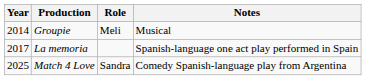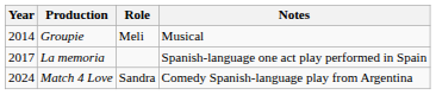 <table class="wikitable">
 <tr>
 <th>Year</th>
 <th>Production</th>
 <th>Role</th>
 <th>Notes</th>
 </tr>
 <tr>
 <td>2014</td>
 <td><em>Groupie</em></td>
 <td>Meli</td>
 <td>Musical</td>
 </tr>
 <tr>
 <td>2017</td>
 <td><em>La memoria</em></td>
 <td></td>
 <td>Spanish-language one act play performed in Spain</td>
 </tr>
 <tr>
-<td>2025</td>
+<td>2024</td>
 <td><em>Match 4 Love</em></td>
 <td>Sandra</td>
 <td>Comedy Spanish-language play from Argentina</td>
 </tr>
 </table>
